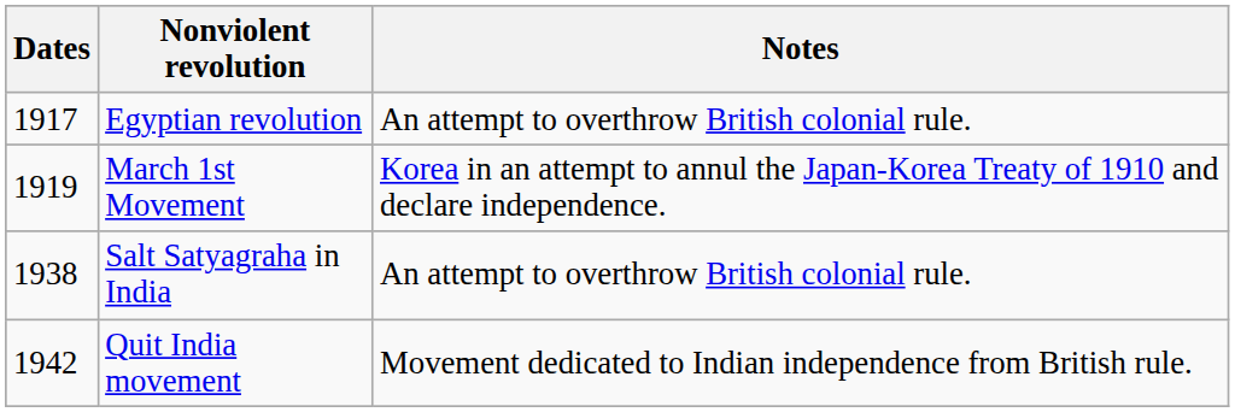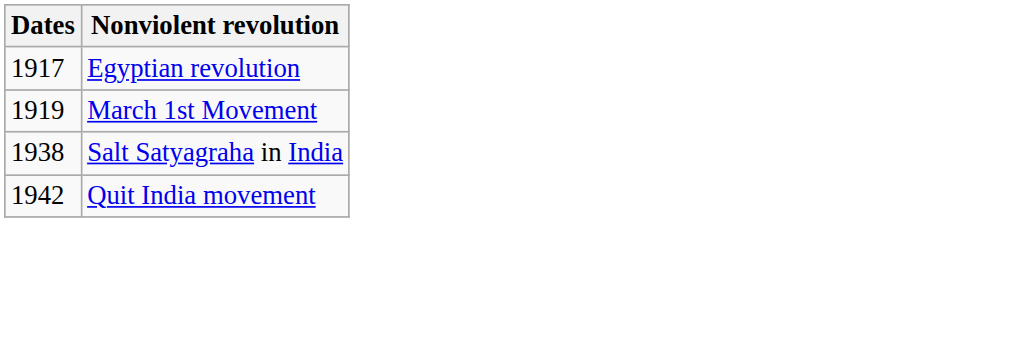 <table class="wikitable sortable">
 <tr>
 <th class="sortable">Dates</th>
 <th>Nonviolent revolution</th>
-<th>Notes</th>
 </tr>
 <tr>
 <td>1917</td>
 <td><a href='#'>Egyptian revolution</a></td>
-<td>An attempt to overthrow <a href='#'>British colonial</a> rule.</td>
 </tr>
 <tr>
 <td>1919</td>
 <td><a href='#'>March 1st Movement</a></td>
-<td><a href='#'>Korea</a> in an attempt to annul the <a href='#'>Japan-Korea Treaty of 1910</a> and declare independence.</td>
 </tr>
 <tr>
 <td>1938</td>
 <td><a href='#'>Salt Satyagraha</a> in <a href='#'>India</a></td>
-<td>An attempt to overthrow <a href='#'>British colonial</a> rule.</td>
 </tr>
 <tr>
 <td>1942</td>
 <td><a href='#'>Quit India movement</a></td>
-<td>Movement dedicated to Indian independence from British rule.</td>
 </tr>
 </table>
